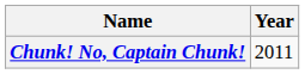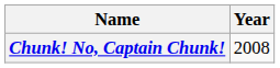 <table class="wikitable plainrowheaders">
 <tr>
 <th>Name</th>
 <th>Year</th>
 </tr>
 <tr>
 <th scope="row"><em><a href='#'>Chunk! No, Captain Chunk!</a></em></th>
-<td>2011</td>
+<td>2008</td>
 </tr>
 </table>
